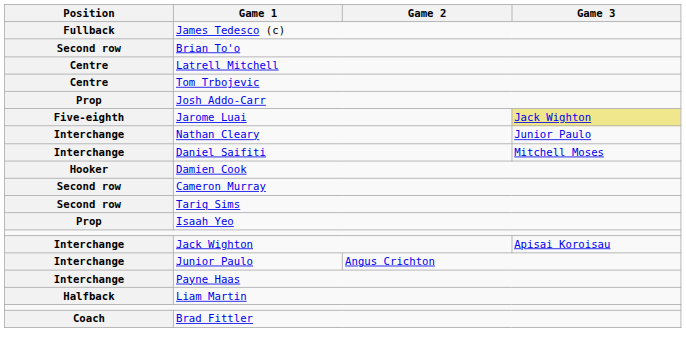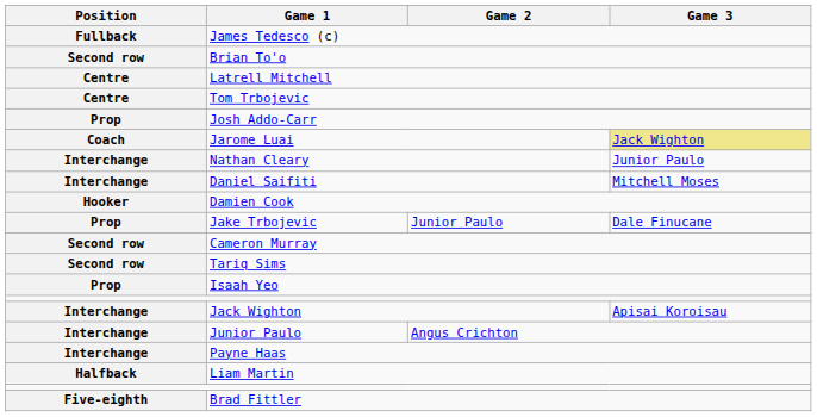 <table class="wikitable">
 <tr>
 <th style="width:200px;">Position</th>
 <th style="width:200px;">Game 1</th>
 <th style="width:200px;">Game 2</th>
 <th style="width:200px;">Game 3</th>
 </tr>
 <tr>
 <th>Fullback</th>
 <td colspan="3"><small></small> <a href='#'>James Tedesco</a> (c)</td>
 </tr>
 <tr>
 <th>Second row</th>
 <td colspan="3"> <a href='#'>Brian To'o</a></td>
 </tr>
 <tr>
 <th>Centre</th>
 <td colspan="3"> <a href='#'>Latrell Mitchell</a></td>
 </tr>
 <tr>
 <th>Centre</th>
 <td colspan="3"> <a href='#'>Tom Trbojevic</a></td>
 </tr>
 <tr>
 <th>Prop</th>
 <td colspan="3"><small></small> <a href='#'>Josh Addo-Carr</a></td>
 </tr>
 <tr>
-<th>Five-eighth</th>
+<th>Coach</th>
 <td colspan="2"> <a href='#'>Jarome Luai</a></td>
 <td style="background: khaki;"> <a href='#'>Jack Wighton</a></td>
 </tr>
 <tr>
 <th>Interchange</th>
 <td colspan="2"> <a href='#'>Nathan Cleary</a></td>
 <td> <a href='#'>Junior Paulo</a></td>
 </tr>
 <tr>
 <th>Interchange</th>
 <td colspan="2"> <a href='#'>Daniel Saifiti</a></td>
 <td> <a href='#'>Mitchell Moses</a></td>
 </tr>
 <tr>
 <th>Hooker</th>
 <td colspan="3"> <a href='#'>Damien Cook</a></td>
+</tr>
+<tr>
+<th>Prop</th>
+<td> <a href='#'>Jake Trbojevic</a></td>
+<td> <a href='#'>Junior Paulo</a></td>
+<td> <a href='#'>Dale Finucane</a></td>
 </tr>
 <tr>
 <th>Second row</th>
 <td colspan="3"> <a href='#'>Cameron Murray</a></td>
 </tr>
 <tr>
 <th>Second row</th>
 <td colspan="3"> <a href='#'>Tariq Sims</a></td>
 </tr>
 <tr>
 <th>Prop</th>
 <td colspan="3"> <a href='#'>Isaah Yeo</a></td>
 </tr>
 <tr>
 <td colspan="4"></td>
 </tr>
 <tr>
 <th>Interchange</th>
 <td colspan="2"> <a href='#'>Jack Wighton</a></td>
 <td> <a href='#'>Apisai Koroisau</a></td>
 </tr>
 <tr>
 <th>Interchange</th>
 <td> <a href='#'>Junior Paulo</a></td>
 <td colspan="2"> <a href='#'>Angus Crichton</a></td>
 </tr>
 <tr>
 <th>Interchange</th>
 <td colspan="3"> <a href='#'>Payne Haas</a></td>
 </tr>
 <tr>
 <th>Halfback</th>
 <td colspan="3"> <a href='#'>Liam Martin</a></td>
 </tr>
 <tr>
 <td colspan="4"></td>
 </tr>
 <tr>
-<th>Coach</th>
+<th>Five-eighth</th>
 <td colspan="3"> <a href='#'>Brad Fittler</a></td>
 </tr>
 </table>
